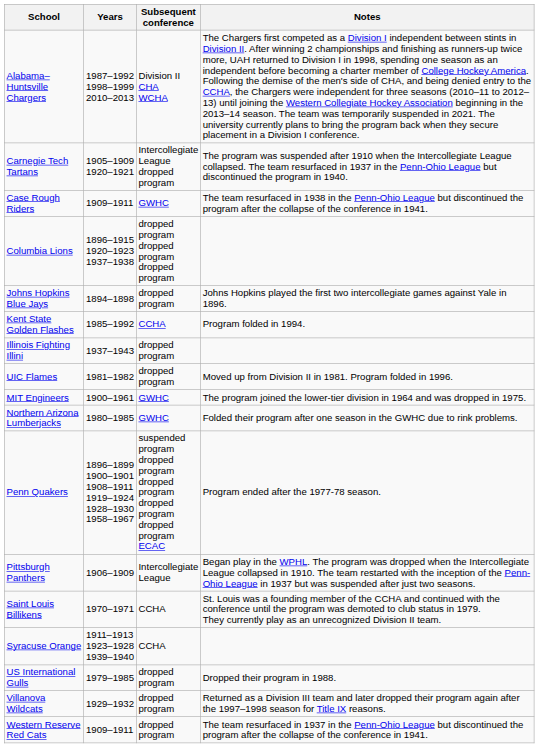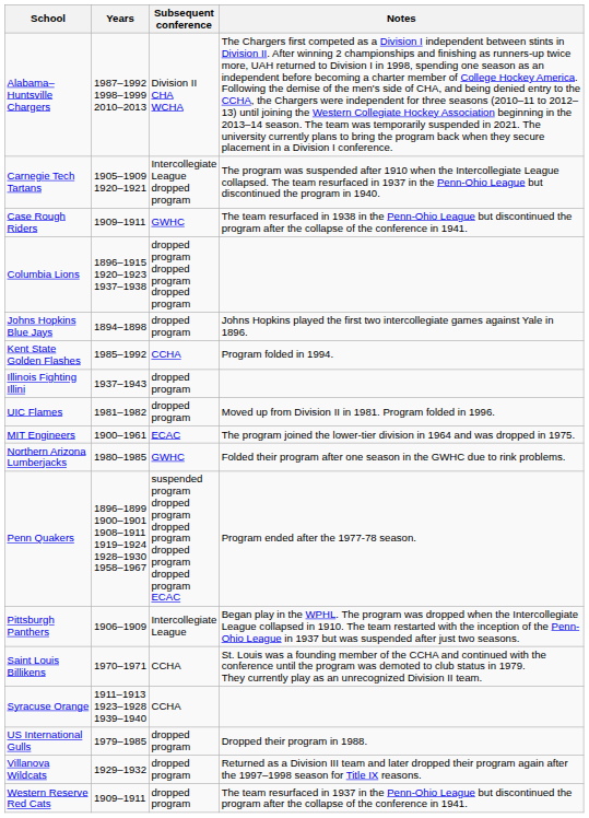 <table class="wikitable" width="100%">
 <tr>
 <th width="15%">School</th>
 <th>Years</th>
 <th width="9%">Subsequent conference</th>
 <th>Notes</th>
 </tr>
 <tr>
 <td><a href='#'>Alabama–Huntsville Chargers</a></td>
 <td style=white-space:nowrap>1987–1992<br>1998–1999<br>2010–2013</td>
 <td>Division II<br><a href='#'>CHA</a><br><a href='#'>WCHA</a></td>
 <td>The Chargers first competed as a <a href='#'>Division I</a> independent between stints in <a href='#'>Division II</a>.  After winning 2 championships and finishing as runners-up twice more, UAH returned to Division I in 1998, spending one season as an independent before becoming a charter member of <a href='#'>College Hockey America</a>.  Following the demise of the men's side of CHA, and being denied entry to the <a href='#'>CCHA</a>, the Chargers were independent for three seasons (2010–11 to 2012–13)  until joining the <a href='#'>Western Collegiate Hockey Association</a> beginning in the 2013–14 season. The team was temporarily suspended in 2021. The university currently plans to bring the program back when they secure placement in a Division I conference.</td>
 </tr>
 <tr>
 <td><a href='#'>Carnegie Tech Tartans</a></td>
 <td>1905–1909<br>1920–1921</td>
 <td>Intercollegiate League<br>dropped program</td>
 <td>The program was suspended after 1910 when the Intercollegiate League collapsed. The team resurfaced in 1937 in the <a href='#'>Penn-Ohio League</a> but discontinued the program in 1940.</td>
 </tr>
 <tr>
 <td><a href='#'>Case Rough Riders</a></td>
 <td>1909–1911</td>
 <td><a href='#'>GWHC</a></td>
 <td>The team resurfaced in 1938 in the <a href='#'>Penn-Ohio League</a> but discontinued the program after the collapse of the conference in 1941.</td>
 </tr>
 <tr>
 <td><a href='#'>Columbia Lions</a></td>
 <td>1896–1915<br>1920–1923<br>1937–1938</td>
 <td>dropped program<br>dropped program<br>dropped program</td>
 <td></td>
 </tr>
 <tr>
 <td><a href='#'>Johns Hopkins Blue Jays</a></td>
 <td>1894–1898</td>
 <td>dropped program</td>
 <td>Johns Hopkins played the first two intercollegiate games against Yale in 1896.</td>
 </tr>
 <tr>
 <td><a href='#'>Kent State Golden Flashes</a></td>
 <td>1985–1992</td>
 <td><a href='#'>CCHA</a></td>
 <td>Program folded in 1994.</td>
 </tr>
 <tr>
 <td><a href='#'>Illinois Fighting Illini</a></td>
 <td>1937–1943</td>
 <td>dropped program</td>
 <td></td>
 </tr>
 <tr>
 <td><a href='#'>UIC Flames</a></td>
 <td>1981–1982</td>
 <td>dropped program</td>
 <td>Moved up from Division II in 1981.  Program folded in 1996.</td>
 </tr>
 <tr>
 <td><a href='#'>MIT Engineers</a></td>
 <td>1900–1961</td>
-<td><a href='#'>GWHC</a></td>
+<td><a href='#'>ECAC</a></td>
 <td>The program joined the lower-tier division in 1964 and was dropped in 1975.</td>
 </tr>
 <tr>
 <td><a href='#'>Northern Arizona Lumberjacks</a></td>
 <td>1980–1985</td>
 <td><a href='#'>GWHC</a></td>
 <td>Folded their program after one season in the GWHC due to rink problems.</td>
 </tr>
 <tr>
 <td><a href='#'>Penn Quakers</a></td>
 <td>1896–1899<br>1900–1901<br>1908–1911<br>1919–1924<br>1928–1930<br>1958–1967</td>
 <td>suspended program<br>dropped program<br>dropped program<br>dropped program<br>dropped program<br><a href='#'>ECAC</a></td>
 <td>Program ended after the 1977-78 season.</td>
 </tr>
 <tr>
 <td><a href='#'>Pittsburgh Panthers</a></td>
 <td>1906–1909</td>
 <td>Intercollegiate League</td>
 <td>Began play in the <a href='#'>WPHL</a>. The program was dropped when the Intercollegiate League collapsed in 1910. The team restarted with the inception of the <a href='#'>Penn-Ohio League</a> in 1937 but was suspended after just two seasons.</td>
 </tr>
 <tr>
 <td><a href='#'>Saint Louis Billikens</a></td>
 <td>1970–1971</td>
 <td>CCHA</td>
 <td>St. Louis was a founding member of the CCHA and continued with the conference until the program was demoted to club status in 1979.<br>They currently play as an unrecognized Division II team.</td>
 </tr>
 <tr>
 <td><a href='#'>Syracuse Orange</a></td>
 <td>1911–1913<br>1923–1928<br>1939–1940</td>
 <td>CCHA</td>
 <td></td>
 </tr>
 <tr>
 <td><a href='#'>US International Gulls</a></td>
 <td>1979–1985</td>
 <td>dropped program</td>
 <td>Dropped their program in 1988.</td>
 </tr>
 <tr>
 <td><a href='#'>Villanova Wildcats</a></td>
 <td>1929–1932</td>
 <td>dropped program</td>
 <td>Returned as a Division III team and later dropped their program again after the 1997–1998 season for <a href='#'>Title IX</a> reasons.</td>
 </tr>
 <tr>
 <td><a href='#'>Western Reserve Red Cats</a></td>
 <td>1909–1911</td>
 <td>dropped program</td>
 <td>The team resurfaced in 1937 in the <a href='#'>Penn-Ohio League</a> but discontinued the program after the collapse of the conference in 1941.</td>
 </tr>
 </table>
